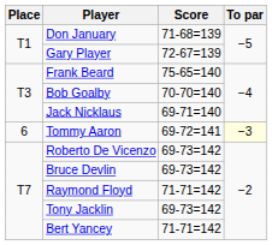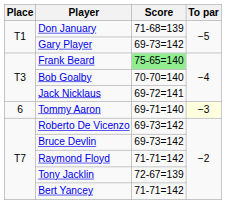 <table class="wikitable">
 <tr>
 <th>Place</th>
 <th>Player</th>
 <th>Score</th>
 <th>To par</th>
 </tr>
 <tr>
 <td rowspan="2" align="center">T1</td>
 <td> <a href='#'>Don January</a></td>
 <td>71-68=139</td>
 <td rowspan="2" align="center">−5</td>
 </tr>
 <tr>
 <td> <a href='#'>Gary Player</a></td>
-<td>72-67=139</td>
+<td>69-73=142</td>
 </tr>
 <tr>
 <td rowspan="3" align="center">T3</td>
 <td> <a href='#'>Frank Beard</a></td>
-<td>75-65=140</td>
+<td style="background: lightgreen;">75-65=140</td>
 <td rowspan="3" align="center">−4</td>
 </tr>
 <tr>
 <td> <a href='#'>Bob Goalby</a></td>
 <td>70-70=140</td>
 </tr>
 <tr>
 <td> <a href='#'>Jack Nicklaus</a></td>
-<td>69-71=140</td>
+<td>69-72=141</td>
 </tr>
 <tr>
 <td align="center">6</td>
 <td> <a href='#'>Tommy Aaron</a></td>
-<td>69-72=141</td>
+<td>69-71=140</td>
 <td align="center" style="background: lightyellow;">−3</td>
 </tr>
 <tr>
 <td rowspan="5" align="center">T7</td>
 <td> <a href='#'>Roberto De Vicenzo</a></td>
 <td>69-73=142</td>
 <td rowspan="5" align="center">−2</td>
 </tr>
 <tr>
 <td> <a href='#'>Bruce Devlin</a></td>
 <td>69-73=142</td>
 </tr>
 <tr>
 <td> <a href='#'>Raymond Floyd</a></td>
 <td>71-71=142</td>
 </tr>
 <tr>
 <td> <a href='#'>Tony Jacklin</a></td>
-<td>69-73=142</td>
+<td>72-67=139</td>
 </tr>
 <tr>
 <td> <a href='#'>Bert Yancey</a></td>
 <td>71-71=142</td>
 </tr>
 </table>
